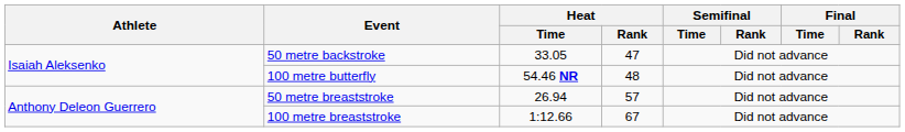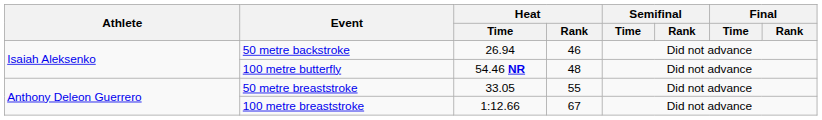 <table class="wikitable" style="text-align:center; font-size:90%; width:50%;">
 <tr>
 <th rowspan="2">Athlete</th>
 <th rowspan="2">Event</th>
 <th colspan="2">Heat</th>
 <th colspan="2">Semifinal</th>
 <th colspan="2">Final</th>
 </tr>
 <tr style="font-size:95%">
 <th>Time</th>
 <th>Rank</th>
 <th>Time</th>
 <th>Rank</th>
 <th>Time</th>
 <th>Rank</th>
 </tr>
 <tr>
 <td align=left rowspan=2><a href='#'>Isaiah Aleksenko</a></td>
 <td align=left><a href='#'>50 metre backstroke</a></td>
-<td>33.05</td>
-<td>47</td>
+<td>26.94</td>
+<td>46</td>
 <td colspan=4>Did not advance</td>
 </tr>
 <tr>
 <td align=left><a href='#'>100 metre butterfly</a></td>
 <td>54.46 <strong><a href='#'>NR</a></strong></td>
 <td>48</td>
 <td colspan=4>Did not advance</td>
 </tr>
 <tr>
 <td align=left rowspan=2><a href='#'>Anthony Deleon Guerrero</a></td>
 <td align=left><a href='#'>50 metre breaststroke</a></td>
-<td>26.94</td>
-<td>57</td>
+<td>33.05</td>
+<td>55</td>
 <td colspan=4>Did not advance</td>
 </tr>
 <tr>
 <td align=left><a href='#'>100 metre breaststroke</a></td>
 <td>1:12.66</td>
 <td>67</td>
 <td colspan=4>Did not advance</td>
 </tr>
 </table>
